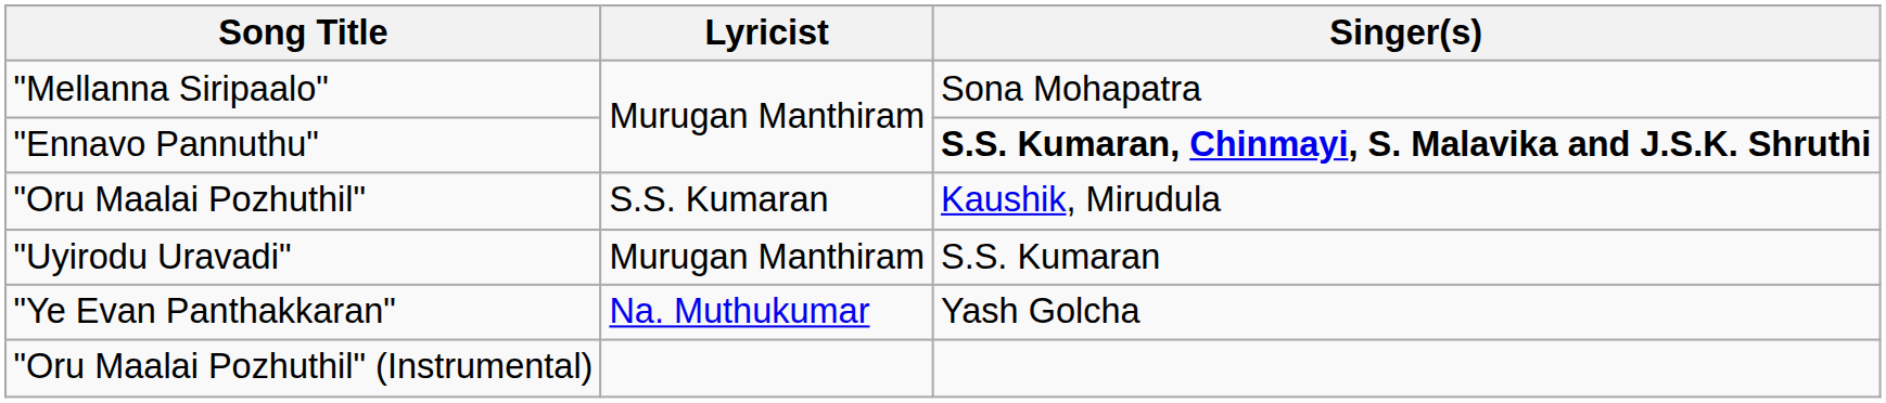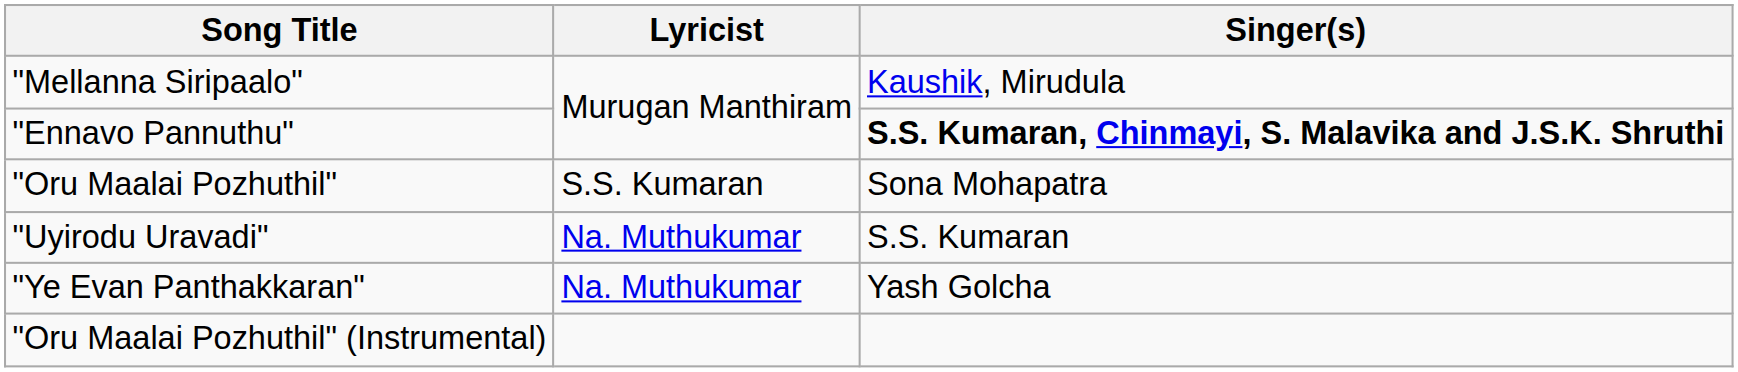 <table class="wikitable">
 <tr>
 <th>Song Title</th>
 <th>Lyricist</th>
 <th>Singer(s)</th>
 </tr>
 <tr>
 <td>"Mellanna Siripaalo"</td>
 <td rowspan="2">Murugan Manthiram</td>
-<td>Sona Mohapatra</td>
+<td><a href='#'>Kaushik</a>, Mirudula</td>
 </tr>
 <tr>
 <td>"Ennavo Pannuthu"</td>
 <td><strong>S.S. Kumaran, <a href='#'>Chinmayi</a>, S. Malavika and J.S.K. Shruthi</strong></td>
 </tr>
 <tr>
 <td>"Oru Maalai Pozhuthil"</td>
 <td>S.S. Kumaran</td>
-<td><a href='#'>Kaushik</a>, Mirudula</td>
+<td>Sona Mohapatra</td>
 </tr>
 <tr>
 <td>"Uyirodu Uravadi"</td>
-<td>Murugan Manthiram</td>
+<td><a href='#'>Na. Muthukumar</a></td>
 <td>S.S. Kumaran</td>
 </tr>
 <tr>
 <td>"Ye Evan Panthakkaran"</td>
 <td><a href='#'>Na. Muthukumar</a></td>
 <td>Yash Golcha</td>
 </tr>
 <tr>
 <td>"Oru Maalai Pozhuthil"  (Instrumental)</td>
 <td></td>
 <td></td>
 </tr>
 </table>
